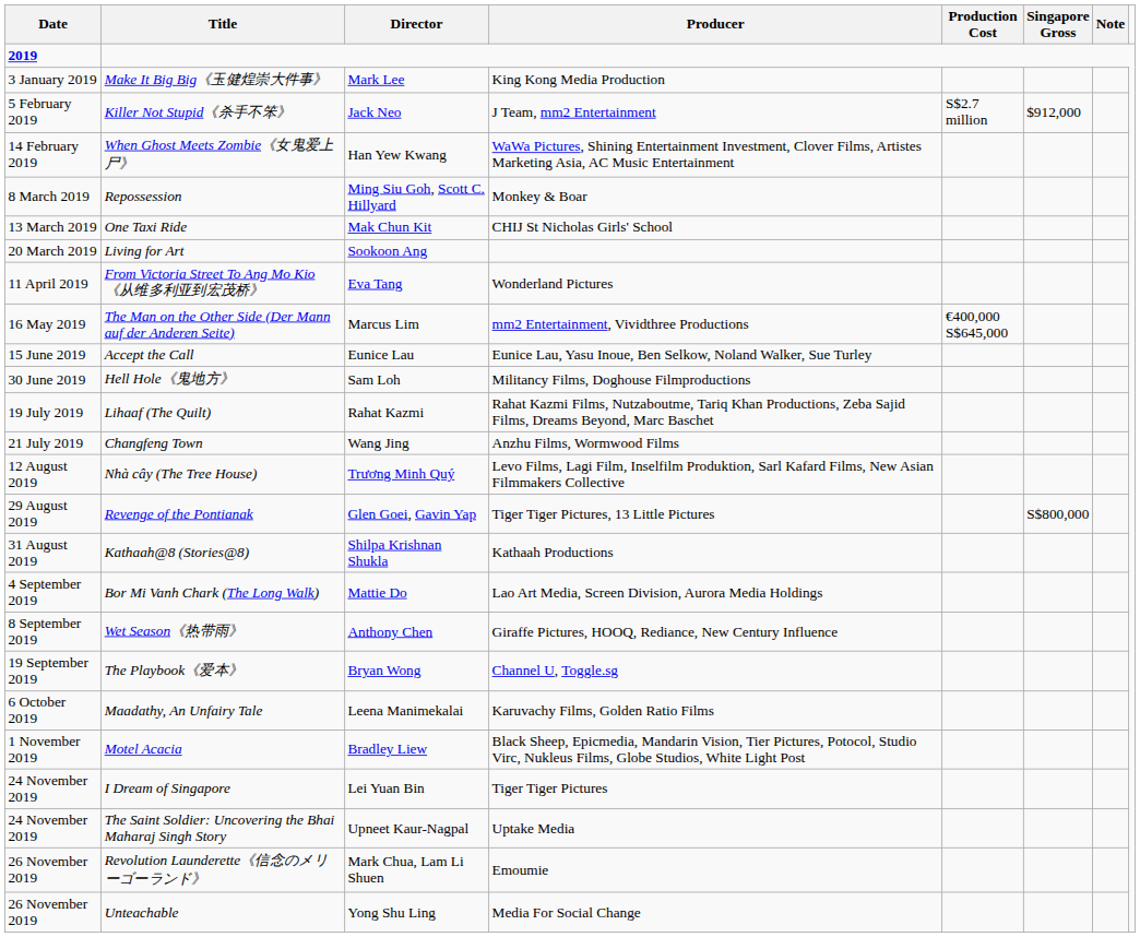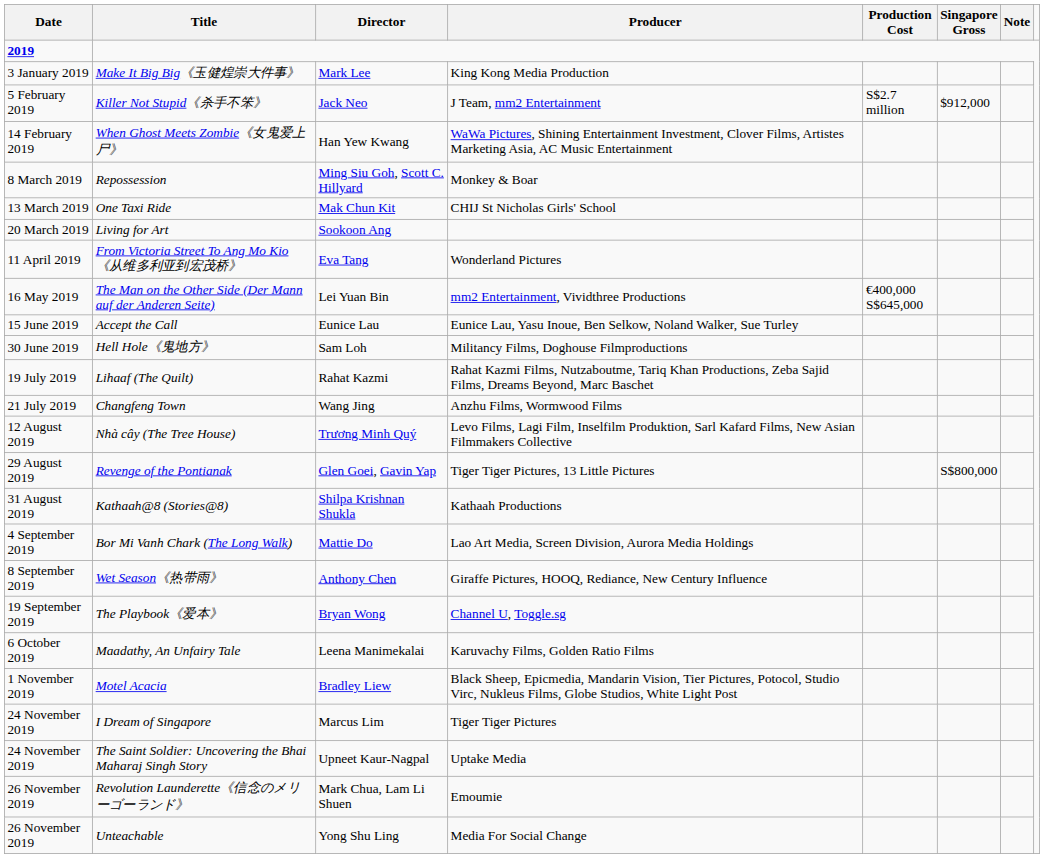 <table class="wikitable sortable">
 <tr>
 <th>Date</th>
 <th>Title</th>
 <th>Director</th>
 <th>Producer</th>
 <th>Production<br> Cost</th>
 <th>Singapore<br> Gross</th>
 <th>Note</th>
 <td></td>
 </tr>
 <tr>
 <td><strong><a href='#'>2019</a></strong></td>
 </tr>
 <tr>
 <td>3 January 2019</td>
 <td><em><a href='#'>Make It Big Big</a>《玉健煌崇大件事》</em></td>
 <td><a href='#'>Mark Lee</a></td>
 <td>King Kong Media Production</td>
 <td></td>
 <td></td>
 <td></td>
 </tr>
 <tr>
 <td>5 February 2019</td>
 <td><em><a href='#'>Killer Not Stupid</a>《杀手不笨》</em></td>
 <td><a href='#'>Jack Neo</a></td>
 <td>J Team, <a href='#'>mm2 Entertainment</a></td>
 <td>S$2.7 million</td>
 <td>$912,000</td>
 <td></td>
 </tr>
 <tr>
 <td>14 February 2019</td>
 <td><em><a href='#'>When Ghost Meets Zombie</a>《女鬼爱上尸》</em></td>
 <td>Han Yew Kwang</td>
 <td><a href='#'>WaWa Pictures</a>, Shining Entertainment Investment, Clover Films, Artistes Marketing Asia, AC Music Entertainment</td>
 <td></td>
 <td></td>
 <td></td>
 </tr>
 <tr>
 <td>8 March 2019</td>
 <td><em>Repossession</em></td>
 <td><a href='#'>Ming Siu Goh</a>, <a href='#'>Scott C. Hillyard</a></td>
 <td>Monkey & Boar</td>
 <td></td>
 <td></td>
 <td><em></em></td>
 </tr>
 <tr>
 <td>13 March 2019</td>
 <td><em>One Taxi Ride</em></td>
 <td><a href='#'>Mak Chun Kit</a></td>
 <td>CHIJ St Nicholas Girls' School</td>
 <td></td>
 <td></td>
 <td></td>
 </tr>
 <tr>
 <td>20 March 2019</td>
 <td><em>Living for Art</em></td>
 <td><a href='#'>Sookoon Ang</a></td>
 <td></td>
 <td></td>
 <td></td>
 <td><em></em></td>
 </tr>
 <tr>
 <td>11 April 2019</td>
 <td><em><a href='#'>From Victoria Street To Ang Mo Kio</a>《从维多利亚到宏茂桥》</em></td>
 <td><a href='#'>Eva Tang</a></td>
 <td>Wonderland Pictures</td>
 <td></td>
 <td></td>
 <td><em></em></td>
 </tr>
 <tr>
 <td>16 May 2019</td>
 <td><em><a href='#'>The Man on the Other Side (Der Mann auf der Anderen Seite)</a></em></td>
-<td>Marcus Lim</td>
+<td>Lei Yuan Bin</td>
 <td><a href='#'>mm2 Entertainment</a>, Vividthree Productions</td>
 <td>€400,000<br>S$645,000</td>
 <td></td>
 <td><em></em></td>
 </tr>
 <tr>
 <td>15 June 2019</td>
 <td><em>Accept the Call</em></td>
 <td>Eunice Lau</td>
 <td>Eunice Lau, Yasu Inoue, Ben Selkow, Noland Walker, Sue Turley</td>
 <td></td>
 <td></td>
 <td><em></em></td>
 </tr>
 <tr>
 <td>30 June 2019</td>
 <td><em>Hell Hole《⿁地⽅》</em></td>
 <td>Sam Loh</td>
 <td>Militancy Films, Doghouse Filmproductions</td>
 <td></td>
 <td></td>
 <td></td>
 </tr>
 <tr>
 <td>19 July 2019</td>
 <td><em>Lihaaf (The Quilt)</em></td>
 <td>Rahat Kazmi</td>
 <td>Rahat Kazmi Films, Nutzaboutme, Tariq Khan Productions, Zeba Sajid Films, Dreams Beyond, Marc Baschet</td>
 <td></td>
 <td></td>
 <td></td>
 </tr>
 <tr>
 <td>21 July 2019</td>
 <td><em>Changfeng Town</em></td>
 <td>Wang Jing</td>
 <td>Anzhu Films, Wormwood Films</td>
 <td></td>
 <td></td>
 <td></td>
 </tr>
 <tr>
 <td>12 August 2019</td>
 <td><em>Nhà cây (The Tree House)</em></td>
 <td><a href='#'>Trương Minh Quý</a></td>
 <td>Levo Films, Lagi Film, Inselfilm Produktion, Sarl Kafard Films, New Asian Filmmakers Collective</td>
 <td></td>
 <td></td>
 <td></td>
 </tr>
 <tr>
 <td>29 August 2019</td>
 <td><em><a href='#'>Revenge of the Pontianak</a></em></td>
 <td><a href='#'>Glen Goei</a>, <a href='#'>Gavin Yap</a></td>
 <td>Tiger Tiger Pictures, 13 Little Pictures</td>
 <td></td>
 <td>S$800,000</td>
 <td></td>
 </tr>
 <tr>
 <td>31 August 2019</td>
 <td><em>Kathaah@8 (Stories@8)</em></td>
 <td><a href='#'>Shilpa Krishnan Shukla</a></td>
 <td>Kathaah Productions</td>
 <td></td>
 <td></td>
 <td></td>
 </tr>
 <tr>
 <td>4 September 2019</td>
 <td><em>Bor Mi Vanh Chark (<a href='#'>The Long Walk</a>)</em></td>
 <td><a href='#'>Mattie Do</a></td>
 <td>Lao Art Media, Screen Division, Aurora Media Holdings</td>
 <td></td>
 <td></td>
 <td></td>
 </tr>
 <tr>
 <td>8 September 2019</td>
 <td><em><a href='#'>Wet Season</a>《热带雨》</em></td>
 <td><a href='#'>Anthony Chen</a></td>
 <td>Giraffe Pictures, HOOQ, Rediance, New Century Influence</td>
 <td></td>
 <td></td>
 <td></td>
 </tr>
 <tr>
 <td>19 September 2019</td>
 <td><em>The Playbook《爱本》</em></td>
 <td><a href='#'>Bryan Wong</a></td>
 <td><a href='#'>Channel U</a>, <a href='#'>Toggle.sg</a></td>
 <td></td>
 <td></td>
 <td></td>
 </tr>
 <tr>
 <td>6 October 2019</td>
 <td><em>Maadathy, An Unfairy Tale</em></td>
 <td>Leena Manimekalai</td>
 <td>Karuvachy Films, Golden Ratio Films</td>
 <td></td>
 <td></td>
 <td></td>
 </tr>
 <tr>
 <td>1 November 2019</td>
 <td><em><a href='#'>Motel Acacia</a></em></td>
 <td><a href='#'>Bradley Liew</a></td>
 <td>Black Sheep, Epicmedia, Mandarin Vision, Tier Pictures, Potocol, Studio Virc, Nukleus Films, Globe Studios, White Light Post</td>
 <td></td>
 <td></td>
 <td></td>
 </tr>
 <tr>
 <td>24 November 2019</td>
 <td><em>I Dream of Singapore</em></td>
-<td>Lei Yuan Bin</td>
+<td>Marcus Lim</td>
 <td>Tiger Tiger Pictures</td>
 <td></td>
 <td></td>
 <td></td>
 </tr>
 <tr>
 <td>24 November 2019</td>
 <td><em>The Saint Soldier: Uncovering the Bhai Maharaj Singh Story</em></td>
 <td>Upneet Kaur-Nagpal</td>
 <td>Uptake Media</td>
 <td></td>
 <td></td>
 <td></td>
 </tr>
 <tr>
 <td>26 November 2019</td>
 <td><em>Revolution Launderette《信念のメリーゴーランド》</em></td>
 <td>Mark Chua, Lam Li Shuen</td>
 <td>Emoumie</td>
 <td></td>
 <td></td>
 <td></td>
 </tr>
 <tr>
 <td>26 November 2019</td>
 <td><em>Unteachable</em></td>
 <td>Yong Shu Ling</td>
 <td>Media For Social Change</td>
 <td></td>
 <td></td>
 <td></td>
 </tr>
 </table>
